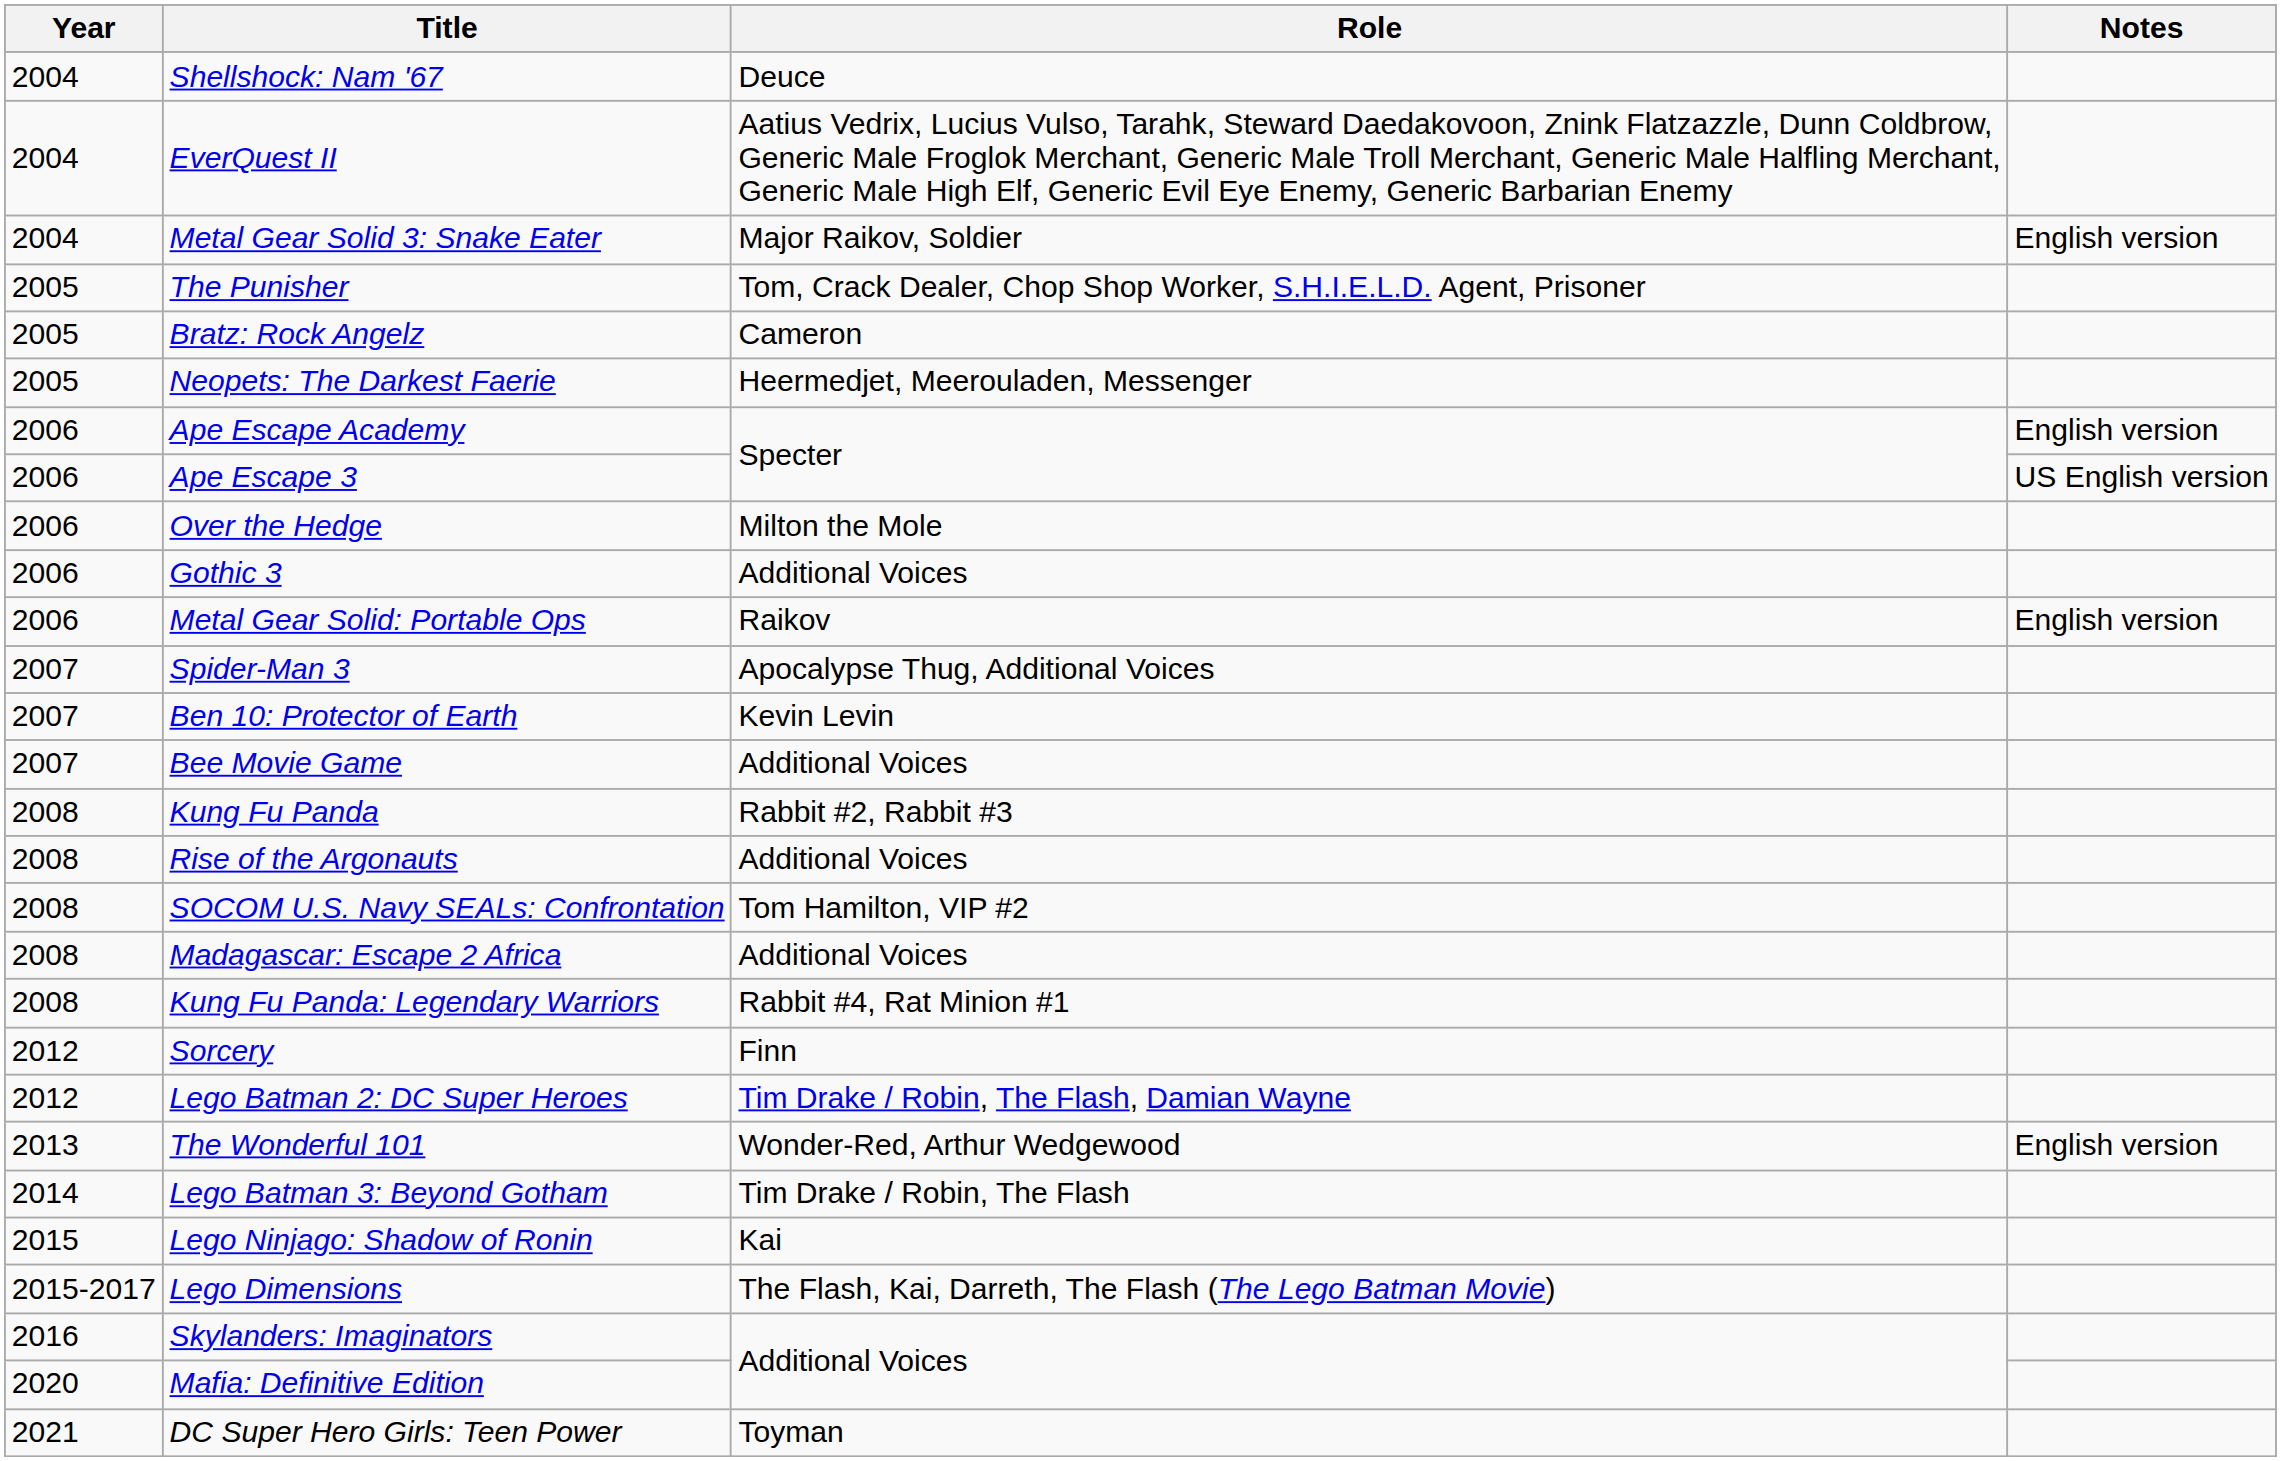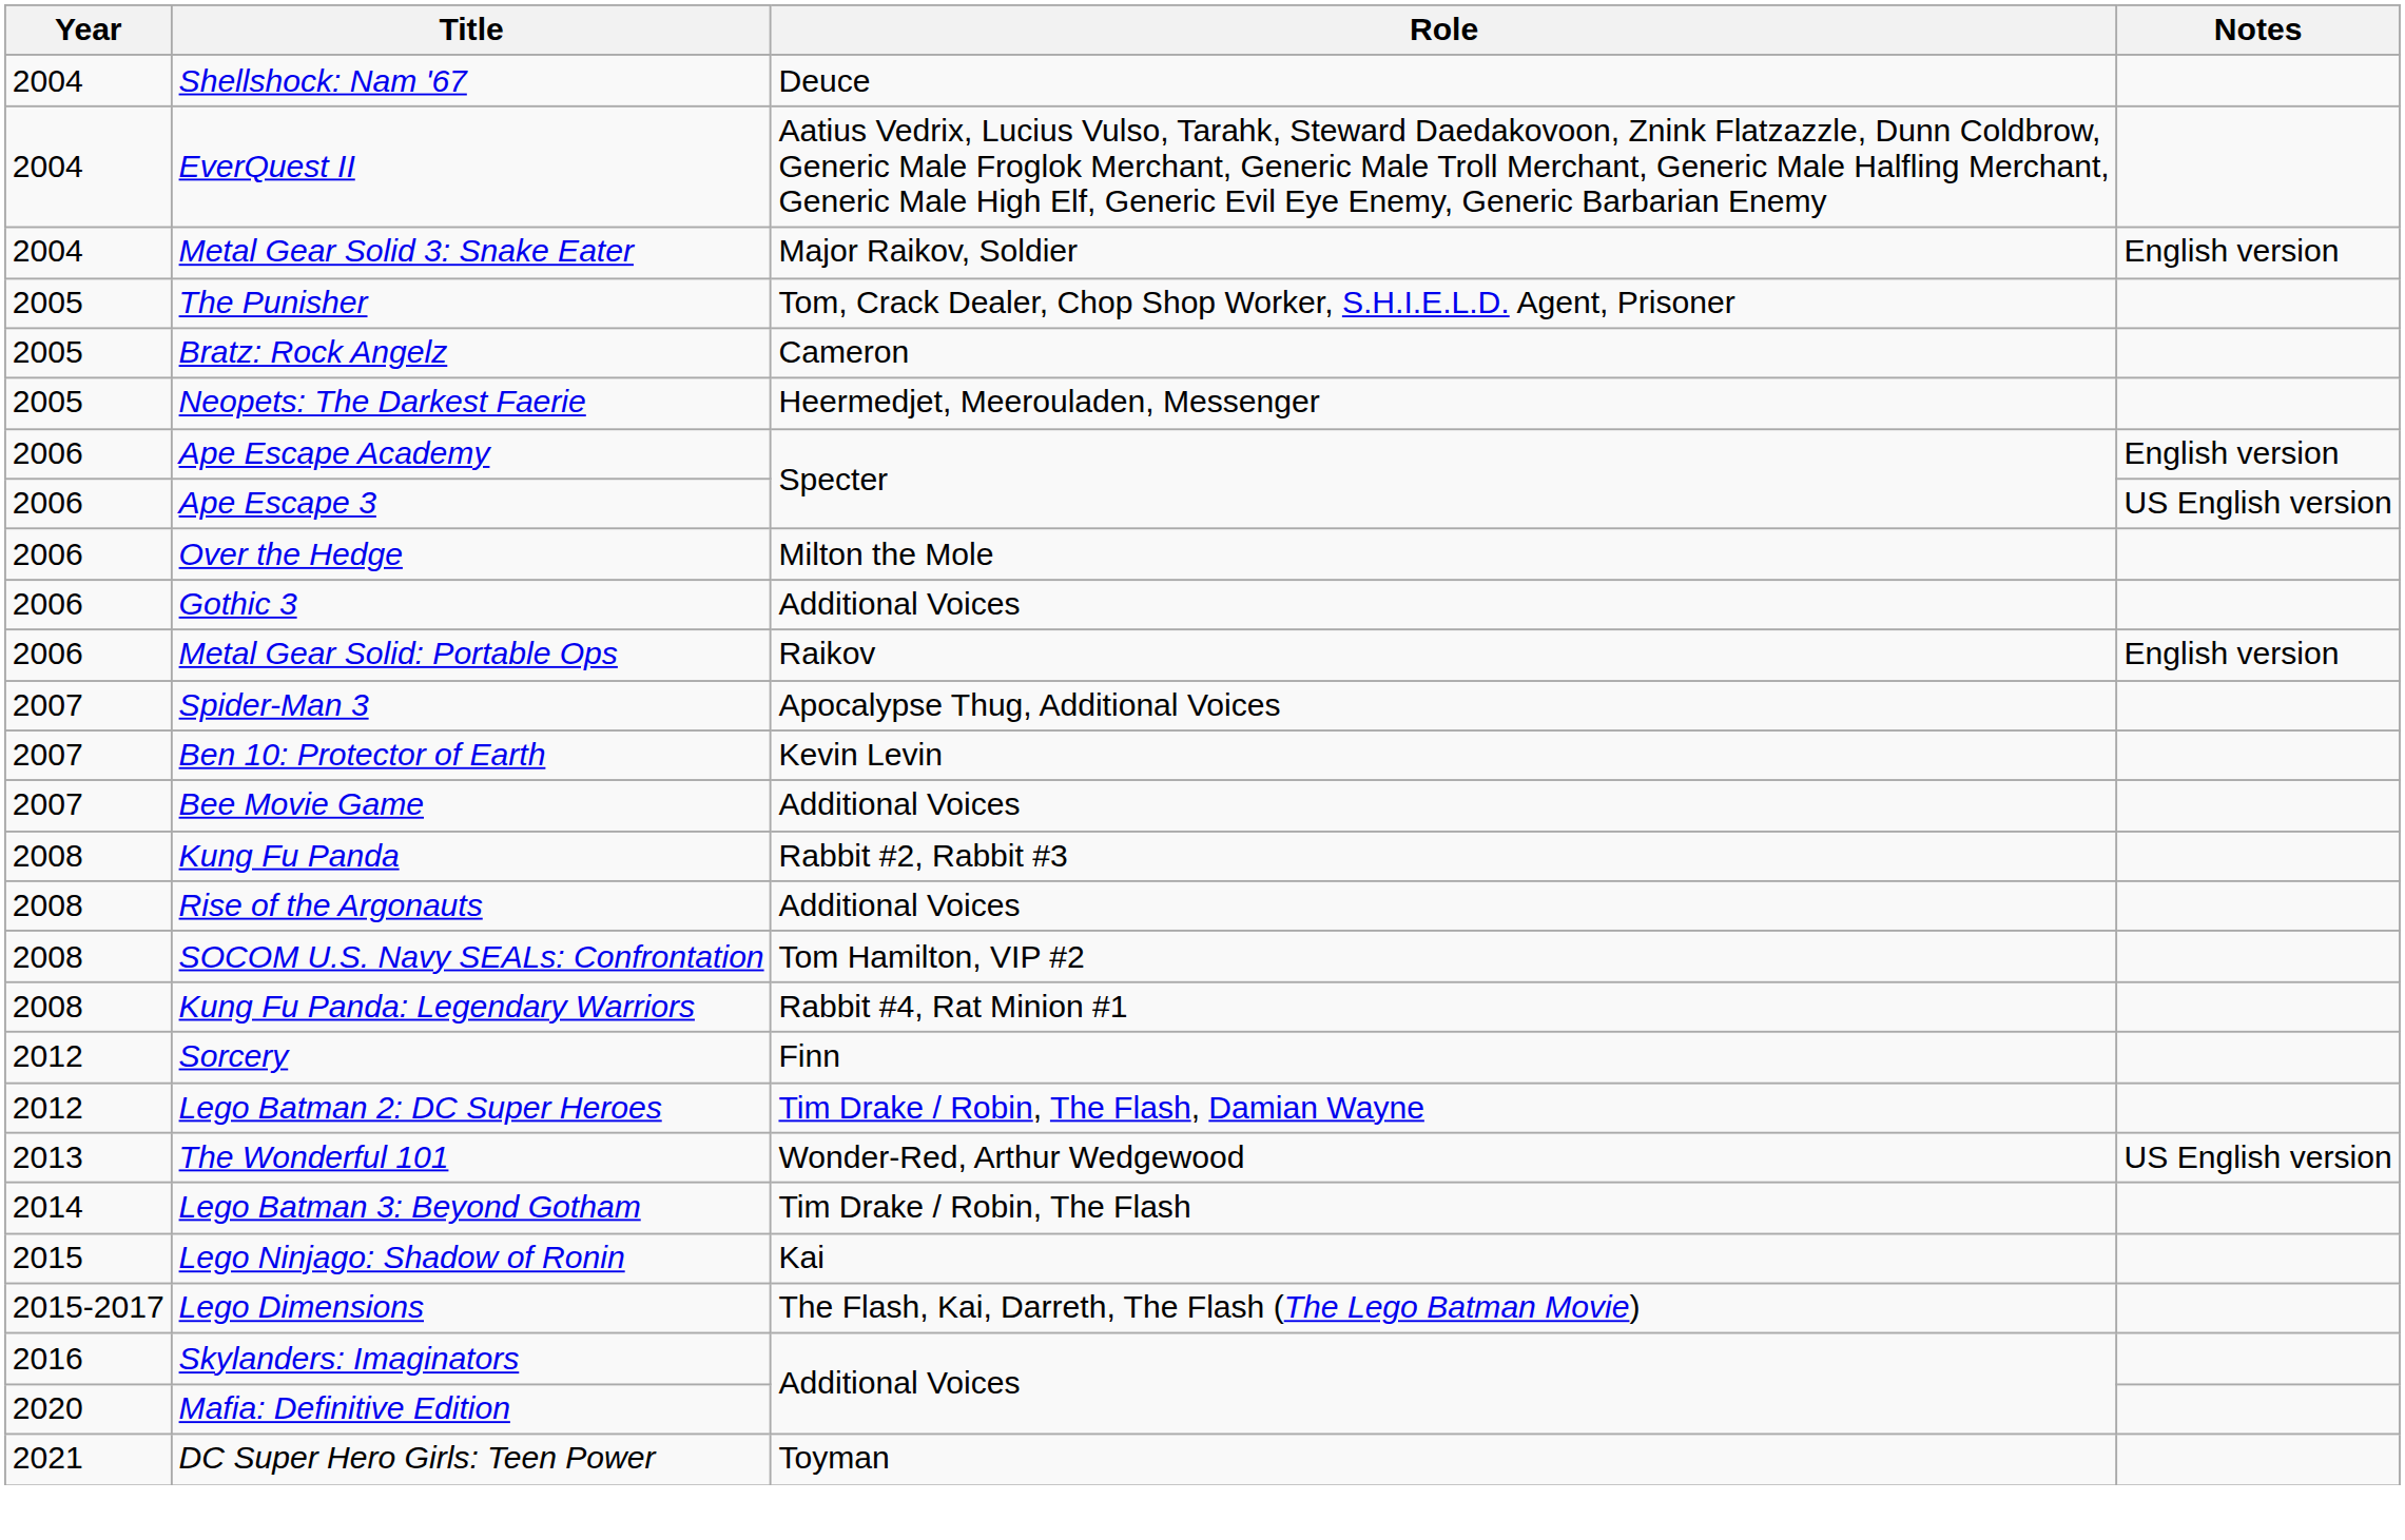 <table class="wikitable sortable">
 <tr>
 <th>Year</th>
 <th>Title</th>
 <th>Role</th>
 <th>Notes</th>
 </tr>
 <tr>
 <td>2004</td>
 <td><em><a href='#'>Shellshock: Nam '67</a></em></td>
 <td>Deuce</td>
 <td></td>
 </tr>
 <tr>
 <td>2004</td>
 <td><em><a href='#'>EverQuest II</a></em></td>
 <td>Aatius Vedrix, Lucius Vulso, Tarahk, Steward Daedakovoon, Znink Flatzazzle, Dunn Coldbrow,<br>Generic Male Froglok Merchant, Generic Male Troll Merchant, Generic Male Halfling Merchant,<br>Generic Male High Elf, Generic Evil Eye Enemy, Generic Barbarian Enemy</td>
 <td></td>
 </tr>
 <tr>
 <td>2004</td>
 <td><em><a href='#'>Metal Gear Solid 3: Snake Eater</a></em></td>
 <td>Major Raikov, Soldier</td>
 <td>English version</td>
 </tr>
 <tr>
 <td>2005</td>
 <td><em><a href='#'>The Punisher</a></em></td>
 <td>Tom, Crack Dealer, Chop Shop Worker, <a href='#'>S.H.I.E.L.D.</a> Agent, Prisoner</td>
 <td></td>
 </tr>
 <tr>
 <td>2005</td>
 <td><em><a href='#'>Bratz: Rock Angelz</a></em></td>
 <td>Cameron</td>
 <td></td>
 </tr>
 <tr>
 <td>2005</td>
 <td><em><a href='#'>Neopets: The Darkest Faerie</a></em></td>
 <td>Heermedjet, Meerouladen, Messenger</td>
 <td></td>
 </tr>
 <tr>
 <td>2006</td>
 <td><em><a href='#'>Ape Escape Academy</a></em></td>
 <td rowspan="2">Specter</td>
 <td>English version</td>
 </tr>
 <tr>
 <td>2006</td>
 <td><em><a href='#'>Ape Escape 3</a></em></td>
 <td>US English version</td>
 </tr>
 <tr>
 <td>2006</td>
 <td><em><a href='#'>Over the Hedge</a></em></td>
 <td>Milton the Mole</td>
 <td></td>
 </tr>
 <tr>
 <td>2006</td>
 <td><em><a href='#'>Gothic 3</a></em></td>
 <td>Additional Voices</td>
 <td></td>
 </tr>
 <tr>
 <td>2006</td>
 <td><em><a href='#'>Metal Gear Solid: Portable Ops</a></em></td>
 <td>Raikov</td>
 <td>English version</td>
 </tr>
 <tr>
 <td>2007</td>
 <td><em><a href='#'>Spider-Man 3</a></em></td>
 <td>Apocalypse Thug, Additional Voices</td>
 <td></td>
 </tr>
 <tr>
 <td>2007</td>
 <td><em><a href='#'>Ben 10: Protector of Earth</a></em></td>
 <td>Kevin Levin</td>
 <td></td>
 </tr>
 <tr>
 <td>2007</td>
 <td><em><a href='#'>Bee Movie Game</a></em></td>
 <td>Additional Voices</td>
 <td></td>
 </tr>
 <tr>
 <td>2008</td>
 <td><em><a href='#'>Kung Fu Panda</a></em></td>
 <td>Rabbit #2, Rabbit #3</td>
 <td></td>
 </tr>
 <tr>
 <td>2008</td>
 <td><em><a href='#'>Rise of the Argonauts</a></em></td>
 <td>Additional Voices</td>
 <td></td>
 </tr>
 <tr>
 <td>2008</td>
 <td><em><a href='#'>SOCOM U.S. Navy SEALs: Confrontation</a></em></td>
 <td>Tom Hamilton, VIP #2</td>
 <td></td>
 </tr>
 <tr>
 <td>2008</td>
-<td><em><a href='#'>Madagascar: Escape 2 Africa</a></em></td>
-<td>Additional Voices</td>
-<td></td>
-</tr>
-<tr>
-<td>2008</td>
 <td><em><a href='#'>Kung Fu Panda: Legendary Warriors</a></em></td>
 <td>Rabbit #4, Rat Minion #1</td>
 <td></td>
 </tr>
 <tr>
 <td>2012</td>
 <td><em><a href='#'>Sorcery</a></em></td>
 <td>Finn</td>
 <td></td>
 </tr>
 <tr>
 <td>2012</td>
 <td><em><a href='#'>Lego Batman 2: DC Super Heroes</a></em></td>
 <td><a href='#'>Tim Drake / Robin</a>, <a href='#'>The Flash</a>, <a href='#'>Damian Wayne</a></td>
 <td></td>
 </tr>
 <tr>
 <td>2013</td>
 <td><em><a href='#'>The Wonderful 101</a></em></td>
 <td>Wonder-Red, Arthur Wedgewood</td>
-<td>English version</td>
+<td>US English version</td>
 </tr>
 <tr>
 <td>2014</td>
 <td><em><a href='#'>Lego Batman 3: Beyond Gotham</a></em></td>
 <td>Tim Drake / Robin, The Flash</td>
 <td></td>
 </tr>
 <tr>
 <td>2015</td>
 <td><em><a href='#'>Lego Ninjago: Shadow of Ronin</a></em></td>
 <td>Kai</td>
 <td></td>
 </tr>
 <tr>
 <td>2015-2017</td>
 <td><em><a href='#'>Lego Dimensions</a></em></td>
 <td>The Flash, Kai, Darreth, The Flash (<em><a href='#'>The Lego Batman Movie</a></em>)</td>
 <td></td>
 </tr>
 <tr>
 <td>2016</td>
 <td><em><a href='#'>Skylanders: Imaginators</a></em></td>
 <td rowspan="2">Additional Voices</td>
 <td></td>
 </tr>
 <tr>
 <td>2020</td>
 <td><em><a href='#'>Mafia: Definitive Edition</a></em></td>
 <td></td>
 </tr>
 <tr>
 <td>2021</td>
 <td><em>DC Super Hero Girls: Teen Power</em></td>
 <td>Toyman</td>
 <td></td>
 </tr>
 </table>
